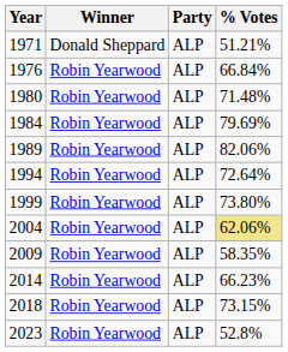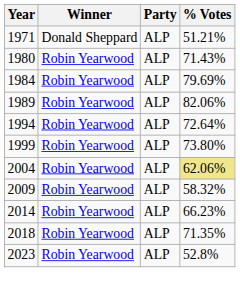 <table class="wikitable">
 <tr>
 <th><strong>Year</strong></th>
 <th><strong>Winner</strong></th>
 <th><strong>Party</strong></th>
 <th><strong>% Votes</strong></th>
 </tr>
 <tr>
 <td>1971</td>
 <td>Donald Sheppard</td>
 <td>ALP</td>
 <td>51.21%</td>
 </tr>
 <tr>
-<td>1976</td>
-<td><a href='#'>Robin Yearwood</a></td>
-<td>ALP</td>
-<td>66.84%</td>
-</tr>
-<tr>
 <td>1980</td>
 <td><a href='#'>Robin Yearwood</a></td>
 <td>ALP</td>
-<td>71.48%</td>
+<td>71.43%</td>
 </tr>
 <tr>
 <td>1984</td>
 <td><a href='#'>Robin Yearwood</a></td>
 <td>ALP</td>
 <td>79.69%</td>
 </tr>
 <tr>
 <td>1989</td>
 <td><a href='#'>Robin Yearwood</a></td>
 <td>ALP</td>
 <td>82.06%</td>
 </tr>
 <tr>
 <td>1994</td>
 <td><a href='#'>Robin Yearwood</a></td>
 <td>ALP</td>
 <td>72.64%</td>
 </tr>
 <tr>
 <td>1999</td>
 <td><a href='#'>Robin Yearwood</a></td>
 <td>ALP</td>
 <td>73.80%</td>
 </tr>
 <tr>
 <td>2004</td>
 <td><a href='#'>Robin Yearwood</a></td>
 <td>ALP</td>
 <td style="background: khaki;">62.06%</td>
 </tr>
 <tr>
 <td>2009</td>
 <td><a href='#'>Robin Yearwood</a></td>
 <td>ALP</td>
-<td>58.35%</td>
+<td>58.32%</td>
 </tr>
 <tr>
 <td>2014</td>
 <td><a href='#'>Robin Yearwood</a></td>
 <td>ALP</td>
 <td>66.23%</td>
 </tr>
 <tr>
 <td>2018</td>
 <td><a href='#'>Robin Yearwood</a></td>
 <td>ALP</td>
-<td>73.15%</td>
+<td>71.35%</td>
 </tr>
 <tr>
 <td>2023</td>
 <td><a href='#'>Robin Yearwood</a></td>
 <td>ALP</td>
 <td>52.8%</td>
 </tr>
 </table>
